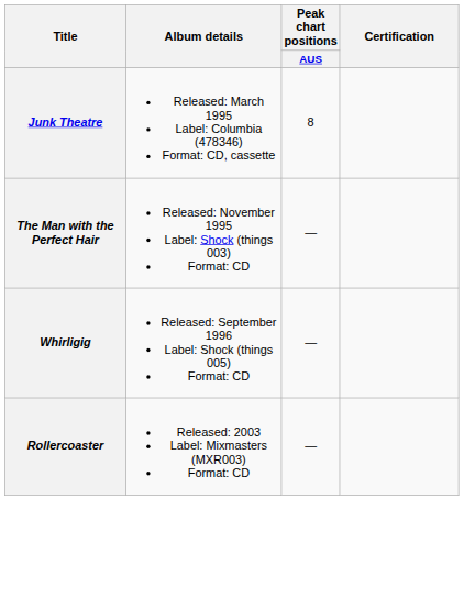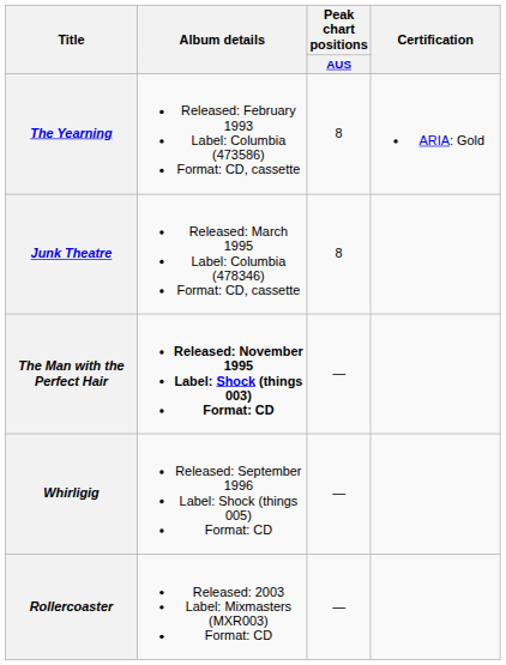 <table class="wikitable plainrowheaders" style="text-align:center;" border="1">
 <tr>
 <th scope="col" rowspan="2" style="width:12em;">Title</th>
 <th scope="col" rowspan="2" style="width:16em;">Album details</th>
 <th scope="col" colspan="1">Peak chart positions</th>
 <th scope="col" rowspan="2" style="width:12em;">Certification</th>
 </tr>
 <tr>
 <th scope="col" style="width:3em;font-size:90%;"><a href='#'>AUS</a><br></th>
 </tr>
 <tr>
+<th scope="row"><em><a href='#'>The Yearning</a></em></th>
+<td><br><ul><li>Released: February 1993</li><li>Label: Columbia (473586)</li><li>Format: CD, cassette</li></ul></td>
+<td>8</td>
+<td><br><ul><li><a href='#'>ARIA</a>: Gold</li></ul></td>
+</tr>
+<tr>
 <th scope="row"><em><a href='#'>Junk Theatre</a></em></th>
 <td><br><ul><li>Released: March 1995</li><li>Label: Columbia (478346)</li><li>Format: CD, cassette</li></ul></td>
 <td>8</td>
 <td></td>
 </tr>
 <tr>
 <th scope="row"><em>The Man with the Perfect Hair</em></th>
-<td><br><ul><li>Released: November 1995</li><li>Label: <a href='#'>Shock</a> (things 003)</li><li>Format: CD</li></ul></td>
+<td><strong><br><ul><li>Released: November 1995</li><li>Label: <a href='#'>Shock</a> (things 003)</li><li>Format: CD</li></ul></strong></td>
 <td>—</td>
 <td></td>
 </tr>
 <tr>
 <th scope="row"><em>Whirligig</em></th>
 <td><br><ul><li>Released: September 1996</li><li>Label: Shock (things 005)</li><li>Format: CD</li></ul></td>
 <td>—</td>
 <td></td>
 </tr>
 <tr>
 <th scope="row"><em>Rollercoaster</em></th>
 <td><br><ul><li>Released: 2003</li><li>Label: Mixmasters (MXR003)</li><li>Format: CD</li></ul></td>
 <td>—</td>
 <td></td>
 </tr>
 </table>
